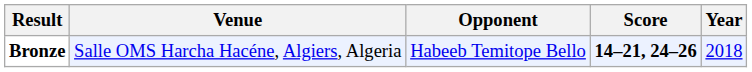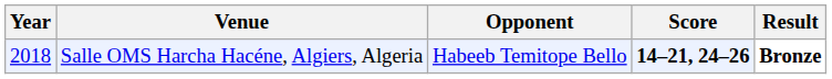 <table class="sortable wikitable" style="font-size: 90%;">
 <tr>
-<th>Result</th>
+<th>Year</th>
 <th>Venue</th>
 <th>Opponent</th>
 <th>Score</th>
-<th>Year</th>
+<th>Result</th>
 </tr>
 <tr style="background:#ECF2FF">
-<td style="text-align:left; background:white"> <strong>Bronze</strong></td>
+<td align="center"><a href='#'>2018</a></td>
 <td align="left"><a href='#'>Salle OMS Harcha Hacéne</a>, <a href='#'>Algiers</a>, Algeria</td>
 <td align="left"> <a href='#'>Habeeb Temitope Bello</a></td>
 <td align="left"><strong>14–21, 24–26</strong></td>
-<td align="center"><a href='#'>2018</a></td>
+<td style="text-align:left; background:white"> <strong>Bronze</strong></td>
 </tr>
 </table>
